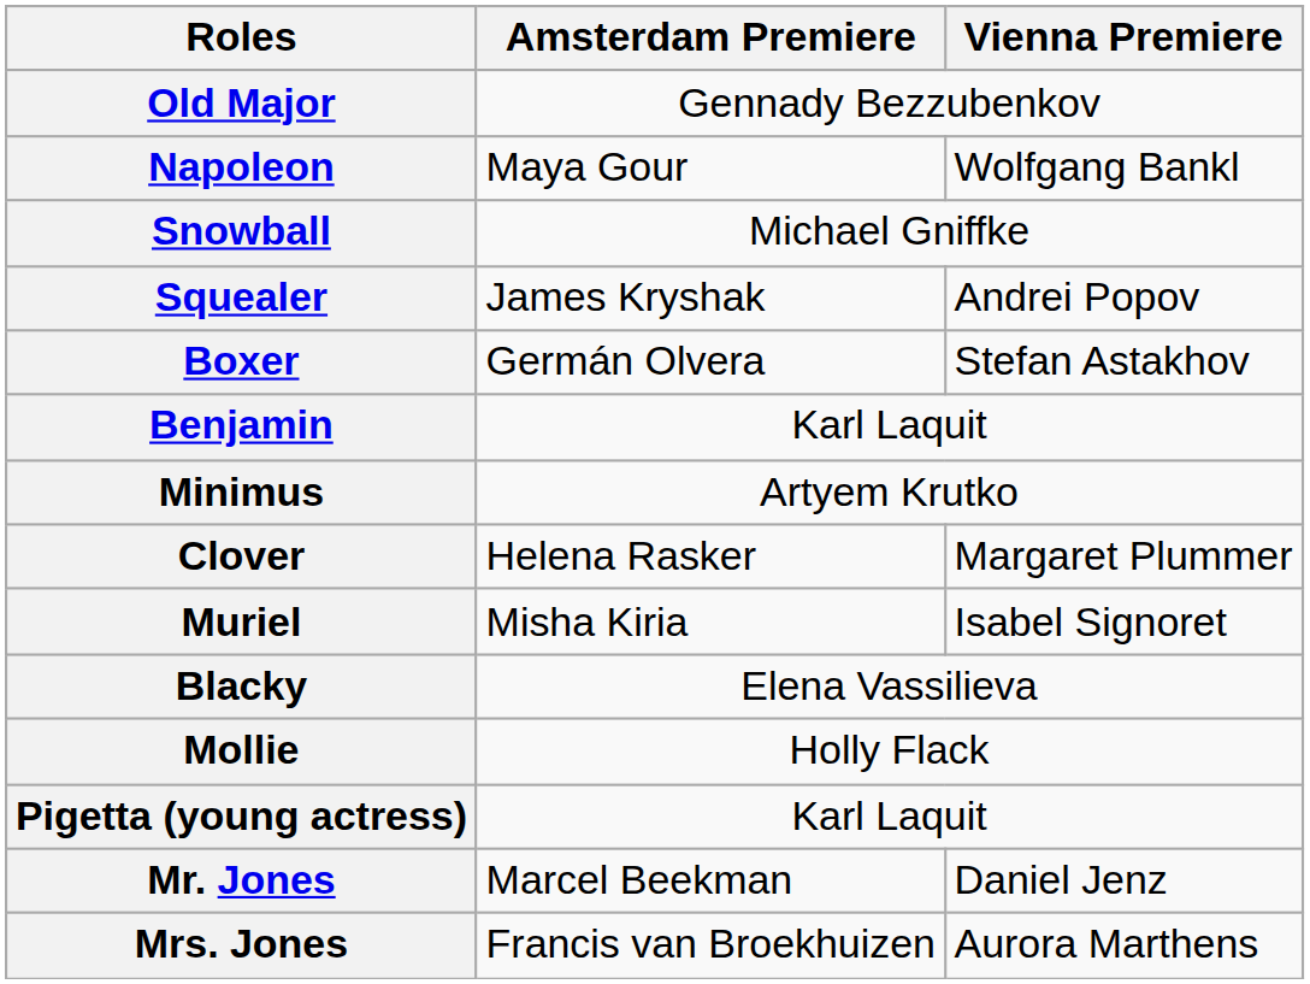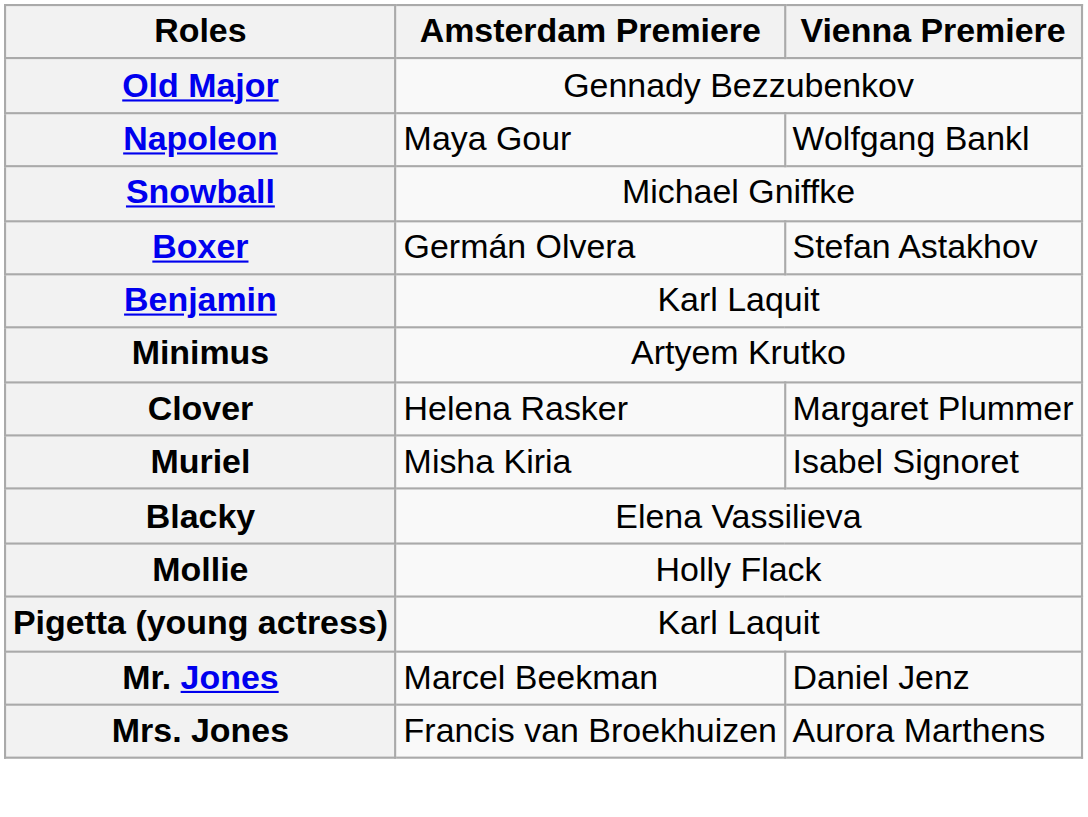 <table class="wikitable">
 <tr>
 <th>Roles</th>
 <th>Amsterdam Premiere</th>
 <th>Vienna Premiere</th>
 </tr>
 <tr>
 <th><a href='#'>Old Major</a></th>
 <td align=center colspan=2>Gennady Bezzubenkov</td>
 </tr>
 <tr>
 <th><a href='#'>Napoleon</a></th>
 <td>Maya Gour</td>
 <td>Wolfgang Bankl</td>
 </tr>
 <tr>
 <th><a href='#'>Snowball</a></th>
 <td align=center colspan=2>Michael Gniffke</td>
-</tr>
-<tr>
-<th><a href='#'>Squealer</a></th>
-<td>James Kryshak</td>
-<td>Andrei Popov</td>
 </tr>
 <tr>
 <th><a href='#'>Boxer</a></th>
 <td>Germán Olvera</td>
 <td>Stefan Astakhov</td>
 </tr>
 <tr>
 <th><a href='#'>Benjamin</a></th>
 <td align=center colspan=2>Karl Laquit</td>
 </tr>
 <tr>
 <th>Minimus</th>
 <td align=center colspan=2>Artyem Krutko</td>
 </tr>
 <tr>
 <th>Clover</th>
 <td>Helena Rasker</td>
 <td>Margaret Plummer</td>
 </tr>
 <tr>
 <th>Muriel</th>
 <td>Misha Kiria</td>
 <td>Isabel Signoret</td>
 </tr>
 <tr>
 <th>Blacky</th>
 <td align=center colspan=2>Elena Vassilieva</td>
 </tr>
 <tr>
 <th>Mollie</th>
 <td align=center colspan=2>Holly Flack</td>
 </tr>
 <tr>
 <th>Pigetta (young actress)</th>
 <td align=center colspan=2>Karl Laquit</td>
 </tr>
 <tr>
 <th>Mr. <a href='#'>Jones</a></th>
 <td>Marcel Beekman</td>
 <td>Daniel Jenz</td>
 </tr>
 <tr>
 <th>Mrs. Jones</th>
 <td>Francis van Broekhuizen</td>
 <td>Aurora Marthens</td>
 </tr>
 </table>
